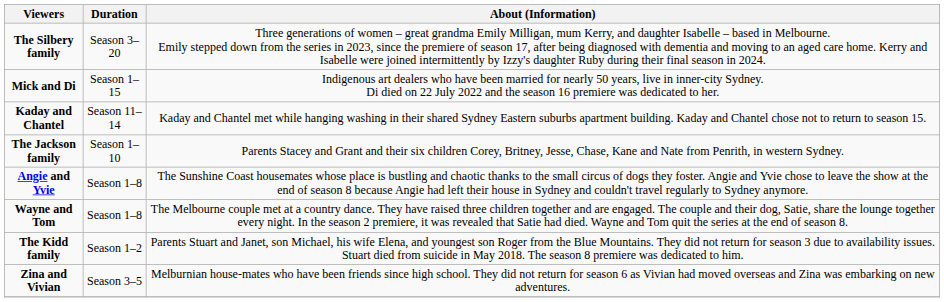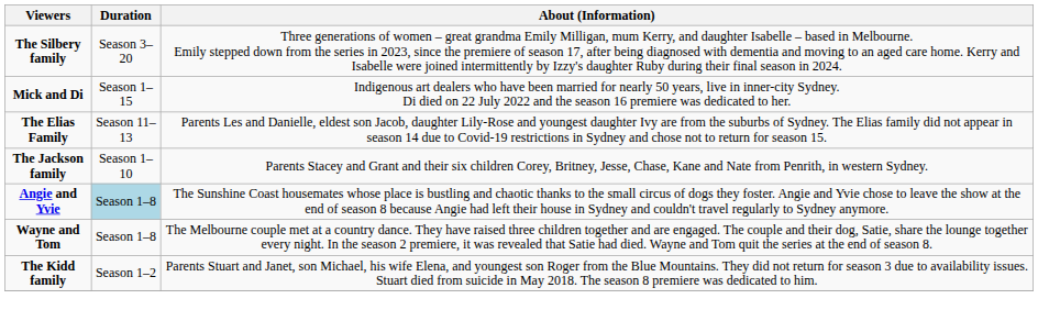 <table class="wikitable sortable" style="text-align:center;">
 <tr>
 <th>Viewers</th>
 <th>Duration</th>
 <th>About (Information)</th>
 </tr>
 <tr>
 <td><strong>The Silbery family</strong></td>
 <td>Season 3–20</td>
 <td>Three generations of women – great grandma Emily Milligan, mum Kerry, and daughter Isabelle – based in Melbourne.<br>Emily stepped down from the series in 2023, since the premiere of season 17, after being diagnosed with dementia and moving to an aged care home. Kerry and Isabelle were joined intermittently by Izzy's daughter Ruby during their final season in 2024.</td>
 </tr>
 <tr>
 <td><strong>Mick and Di</strong></td>
 <td>Season 1–15</td>
 <td>Indigenous art dealers who have been married for nearly 50 years, live in inner-city Sydney.<br>Di died on 22 July 2022 and the season 16 premiere was dedicated to her.</td>
 </tr>
 <tr>
-<td><strong>Kaday and Chantel</strong></td>
-<td>Season 11–14</td>
-<td>Kaday and Chantel met while hanging washing in their shared Sydney Eastern suburbs apartment building. Kaday and Chantel chose not to return to season 15.</td>
+<td><strong>The Elias Family</strong></td>
+<td>Season 11–13</td>
+<td>Parents Les and Danielle, eldest son Jacob, daughter Lily-Rose and youngest daughter Ivy are from the suburbs of Sydney. The Elias family did not appear in season 14 due to Covid-19 restrictions in Sydney and chose not to return for season 15.</td>
 </tr>
 <tr>
 <td><strong>The Jackson family</strong></td>
 <td>Season 1–10</td>
 <td>Parents Stacey and Grant and their six children Corey, Britney, Jesse, Chase, Kane and Nate from Penrith, in western Sydney.</td>
 </tr>
 <tr>
 <td><strong><a href='#'>Angie</a> and <a href='#'>Yvie</a></strong></td>
-<td>Season 1–8</td>
+<td style="background: lightblue;">Season 1–8</td>
 <td>The Sunshine Coast housemates whose place is bustling and chaotic thanks to the small circus of dogs they foster. Angie and Yvie chose to leave the show at the end of season 8 because Angie had left their house in Sydney and couldn't travel regularly to Sydney anymore.</td>
 </tr>
 <tr>
 <td><strong>Wayne and Tom</strong></td>
 <td>Season 1–8</td>
 <td>The Melbourne couple met at a country dance. They have raised three children together and are engaged. The couple and their dog, Satie, share the lounge together every night. In the season 2 premiere, it was revealed that Satie had died. Wayne and Tom quit the series at the end of season 8.</td>
 </tr>
 <tr>
 <td><strong>The Kidd family</strong></td>
 <td>Season 1–2</td>
 <td>Parents Stuart and Janet, son Michael, his wife Elena, and youngest son Roger from the Blue Mountains. They did not return for season 3 due to availability issues.<br>Stuart died from suicide in May 2018. The season 8 premiere was dedicated to him.</td>
 </tr>
 <tr>
-<td><strong>Zina and Vivian</strong></td>
-<td>Season 3–5</td>
-<td>Melburnian house-mates who have been friends since high school. They did not return for season 6 as Vivian had moved overseas and Zina was embarking on new adventures.</td>
-</tr>
-<tr>
 </tr>
 </table>
